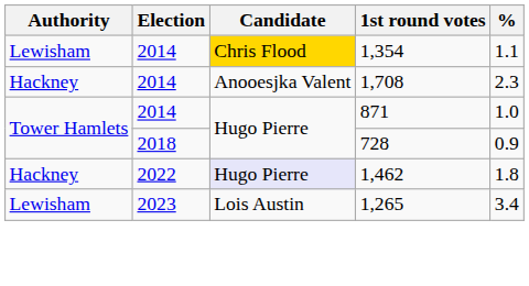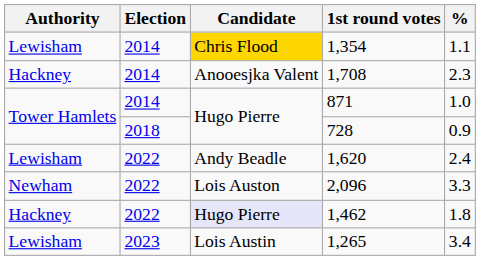 <table class="wikitable">
 <tr>
 <th>Authority</th>
 <th>Election</th>
 <th>Candidate</th>
 <th>1st round votes</th>
 <th>%</th>
 </tr>
 <tr>
 <td><a href='#'>Lewisham</a></td>
 <td><a href='#'>2014</a></td>
 <td style="background: gold;">Chris Flood</td>
 <td>1,354</td>
 <td>1.1</td>
 </tr>
 <tr>
 <td><a href='#'>Hackney</a></td>
 <td><a href='#'>2014</a></td>
 <td>Anooesjka Valent</td>
 <td>1,708</td>
 <td>2.3</td>
 </tr>
 <tr>
 <td rowspan=2><a href='#'>Tower Hamlets</a></td>
 <td><a href='#'>2014</a></td>
 <td rowspan=2>Hugo Pierre</td>
 <td>871</td>
 <td>1.0</td>
 </tr>
 <tr>
 <td><a href='#'>2018</a></td>
 <td>728</td>
 <td>0.9</td>
 </tr>
 <tr>
+<td><a href='#'>Lewisham</a></td>
+<td><a href='#'>2022</a></td>
+<td>Andy Beadle</td>
+<td>1,620</td>
+<td>2.4</td>
+</tr>
+<tr>
+<td><a href='#'>Newham</a></td>
+<td><a href='#'>2022</a></td>
+<td>Lois Auston</td>
+<td>2,096</td>
+<td>3.3</td>
+</tr>
+<tr>
 <td><a href='#'>Hackney</a></td>
 <td><a href='#'>2022</a></td>
 <td style="background: lavender;">Hugo Pierre</td>
 <td>1,462</td>
 <td>1.8</td>
 </tr>
 <tr>
 <td><a href='#'>Lewisham</a></td>
 <td><a href='#'>2023</a></td>
 <td>Lois Austin</td>
 <td>1,265</td>
 <td>3.4</td>
 </tr>
 </table>
